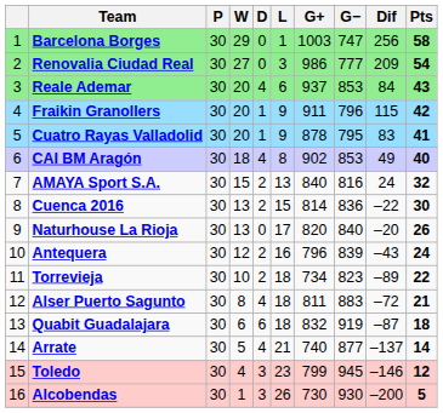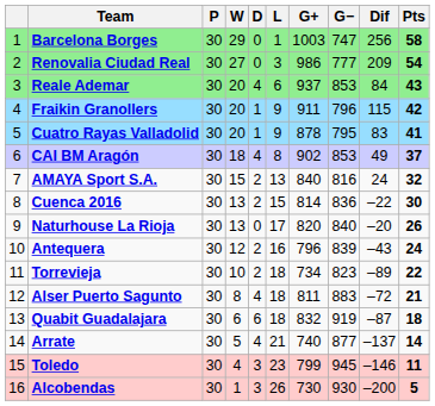 <table class="wikitable sortable" style="text-align: center;">
 <tr>
 <th align="center"></th>
 <th align="center">Team</th>
 <th align="center">P</th>
 <th align="center">W</th>
 <th align="center">D</th>
 <th align="center">L</th>
 <th align="center">G+</th>
 <th align="center">G−</th>
 <th align="center">Dif</th>
 <th align="center">Pts</th>
 </tr>
 <tr style="background: #90EE90;">
 <td>1</td>
 <td align="left"><strong><a href='#'>Barcelona Borges</a></strong></td>
 <td>30</td>
 <td>29</td>
 <td>0</td>
 <td>1</td>
 <td>1003</td>
 <td>747</td>
 <td>256</td>
 <td><strong>58</strong></td>
 </tr>
 <tr style="background: #90EE90;">
 <td>2</td>
 <td align="left"><strong><a href='#'>Renovalia Ciudad Real</a></strong></td>
 <td>30</td>
 <td>27</td>
 <td>0</td>
 <td>3</td>
 <td>986</td>
 <td>777</td>
 <td>209</td>
 <td><strong>54</strong></td>
 </tr>
 <tr style="background: #90EE90;">
 <td>3</td>
 <td align="left"><strong><a href='#'>Reale Ademar</a></strong></td>
 <td>30</td>
 <td>20</td>
 <td>4</td>
 <td>6</td>
 <td>937</td>
 <td>853</td>
 <td>84</td>
 <td><strong>43</strong></td>
 </tr>
 <tr style="background: #97DEFF;">
 <td>4</td>
 <td align="left"><strong><a href='#'>Fraikin Granollers</a></strong></td>
 <td>30</td>
 <td>20</td>
 <td>1</td>
 <td>9</td>
 <td>911</td>
 <td>796</td>
 <td>115</td>
 <td><strong>42</strong></td>
 </tr>
 <tr style="background: #97DEFF;">
 <td>5</td>
 <td align="left"><strong><a href='#'>Cuatro Rayas Valladolid</a></strong></td>
 <td>30</td>
 <td>20</td>
 <td>1</td>
 <td>9</td>
 <td>878</td>
 <td>795</td>
 <td>83</td>
 <td><strong>41</strong></td>
 </tr>
 <tr style="background: #ccccff;">
 <td>6</td>
 <td align="left"><strong><a href='#'>CAI BM Aragón</a></strong></td>
 <td>30</td>
 <td>18</td>
 <td>4</td>
 <td>8</td>
 <td>902</td>
 <td>853</td>
 <td>49</td>
-<td><strong>40</strong></td>
+<td><strong>37</strong></td>
 </tr>
 <tr>
 <td>7</td>
 <td align="left"><strong><a href='#'>AMAYA Sport S.A.</a></strong></td>
 <td>30</td>
 <td>15</td>
 <td>2</td>
 <td>13</td>
 <td>840</td>
 <td>816</td>
 <td>24</td>
 <td><strong>32</strong></td>
 </tr>
 <tr>
 <td>8</td>
 <td align="left"><strong><a href='#'>Cuenca 2016</a></strong></td>
 <td>30</td>
 <td>13</td>
 <td>2</td>
 <td>15</td>
 <td>814</td>
 <td>836</td>
 <td>–22</td>
 <td><strong>30</strong></td>
 </tr>
 <tr>
 <td>9</td>
 <td align="left"><strong><a href='#'>Naturhouse La Rioja</a></strong></td>
 <td>30</td>
 <td>13</td>
 <td>0</td>
 <td>17</td>
 <td>820</td>
 <td>840</td>
 <td>–20</td>
 <td><strong>26</strong></td>
 </tr>
 <tr>
 <td>10</td>
 <td align="left"><strong><a href='#'>Antequera</a></strong></td>
 <td>30</td>
 <td>12</td>
 <td>2</td>
 <td>16</td>
 <td>796</td>
 <td>839</td>
 <td>–43</td>
 <td><strong>24</strong></td>
 </tr>
 <tr>
 <td>11</td>
 <td align="left"><strong><a href='#'>Torrevieja</a></strong></td>
 <td>30</td>
 <td>10</td>
 <td>2</td>
 <td>18</td>
 <td>734</td>
 <td>823</td>
 <td>–89</td>
 <td><strong>22</strong></td>
 </tr>
 <tr>
 <td>12</td>
 <td align="left"><strong><a href='#'>Alser Puerto Sagunto</a></strong></td>
 <td>30</td>
 <td>8</td>
 <td>4</td>
 <td>18</td>
 <td>811</td>
 <td>883</td>
 <td>–72</td>
 <td><strong>21</strong></td>
 </tr>
 <tr>
 <td>13</td>
 <td align="left"><strong><a href='#'>Quabit Guadalajara</a></strong></td>
 <td>30</td>
 <td>6</td>
 <td>6</td>
 <td>18</td>
 <td>832</td>
 <td>919</td>
 <td>–87</td>
 <td><strong>18</strong></td>
 </tr>
 <tr>
 <td>14</td>
 <td align="left"><strong><a href='#'>Arrate</a></strong></td>
 <td>30</td>
 <td>5</td>
 <td>4</td>
 <td>21</td>
 <td>740</td>
 <td>877</td>
 <td>–137</td>
 <td><strong>14</strong></td>
 </tr>
 <tr style="background:#FFCCCC">
 <td>15</td>
 <td align="left"><strong><a href='#'>Toledo</a></strong></td>
 <td>30</td>
 <td>4</td>
 <td>3</td>
 <td>23</td>
 <td>799</td>
 <td>945</td>
 <td>–146</td>
-<td><strong>12</strong></td>
+<td><strong>11</strong></td>
 </tr>
 <tr style="background:#FFCCCC">
 <td>16</td>
 <td align="left"><strong><a href='#'>Alcobendas</a></strong></td>
 <td>30</td>
 <td>1</td>
 <td>3</td>
 <td>26</td>
 <td>730</td>
 <td>930</td>
 <td>–200</td>
 <td><strong>5</strong></td>
 </tr>
 </table>
